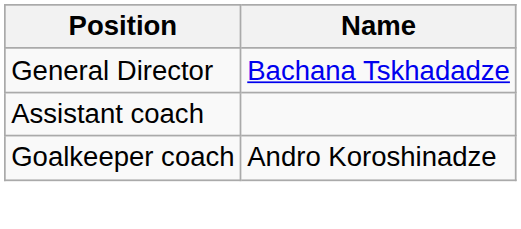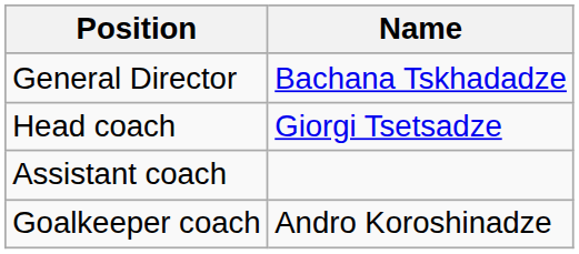 <table class="wikitable">
 <tr>
 <th>Position</th>
 <th>Name</th>
 </tr>
 <tr>
 <td>General Director</td>
 <td><a href='#'>Bachana Tskhadadze</a></td>
 </tr>
 <tr>
+<td>Head coach</td>
+<td><a href='#'>Giorgi Tsetsadze</a></td>
+</tr>
+<tr>
 <td>Assistant coach</td>
 <td></td>
 </tr>
 <tr>
 <td>Goalkeeper coach</td>
 <td>Andro Koroshinadze</td>
 </tr>
 </table>
